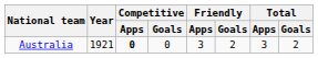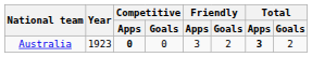 <table class="wikitable" style="text-align:center">
 <tr>
 <th rowspan="2">National team</th>
 <th rowspan="2">Year</th>
 <th colspan="2">Competitive</th>
 <th colspan="2">Friendly</th>
 <th colspan="2">Total</th>
 </tr>
 <tr>
 <th>Apps</th>
 <th>Goals</th>
 <th>Apps</th>
 <th>Goals</th>
 <th>Apps</th>
 <th>Goals</th>
 </tr>
 <tr>
 <td><a href='#'>Australia</a></td>
-<td>1921</td>
+<td>1923</td>
 <td><strong>0</strong></td>
 <td>0</td>
 <td>3</td>
 <td>2</td>
-<td>3</td>
+<td><strong>3</strong></td>
 <td>2</td>
 </tr>
 </table>
